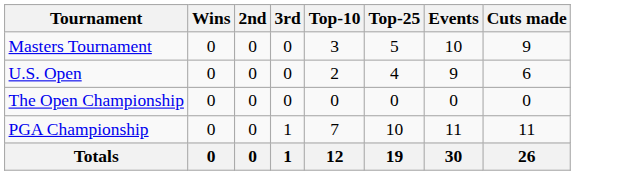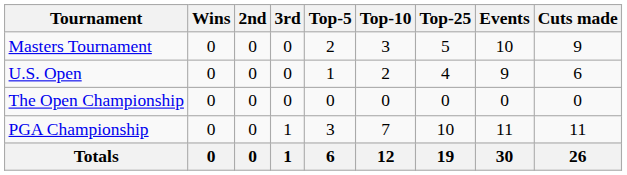 <table class=wikitable style=text-align:center>
 <tr>
 <th>Tournament</th>
 <th>Wins</th>
 <th>2nd</th>
 <th>3rd</th>
+<th>Top-5</th>
 <th>Top-10</th>
 <th>Top-25</th>
 <th>Events</th>
 <th>Cuts made</th>
 </tr>
 <tr>
 <td align=left><a href='#'>Masters Tournament</a></td>
 <td>0</td>
 <td>0</td>
 <td>0</td>
+<td>2</td>
 <td>3</td>
 <td>5</td>
 <td>10</td>
 <td>9</td>
 </tr>
 <tr>
 <td align=left><a href='#'>U.S. Open</a></td>
 <td>0</td>
 <td>0</td>
 <td>0</td>
+<td>1</td>
 <td>2</td>
 <td>4</td>
 <td>9</td>
 <td>6</td>
 </tr>
 <tr>
 <td align=left><a href='#'>The Open Championship</a></td>
 <td>0</td>
 <td>0</td>
 <td>0</td>
 <td>0</td>
 <td>0</td>
 <td>0</td>
 <td>0</td>
+<td>0</td>
 </tr>
 <tr>
 <td align=left><a href='#'>PGA Championship</a></td>
 <td>0</td>
 <td>0</td>
 <td>1</td>
+<td>3</td>
 <td>7</td>
 <td>10</td>
 <td>11</td>
 <td>11</td>
 </tr>
 <tr>
 <th>Totals</th>
 <th>0</th>
 <th>0</th>
 <th>1</th>
+<th>6</th>
 <th>12</th>
 <th>19</th>
 <th>30</th>
 <th>26</th>
 </tr>
 </table>
